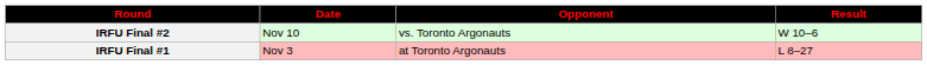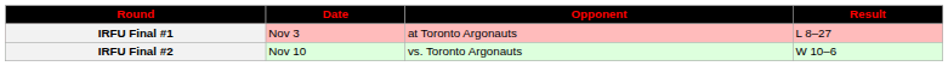 <table class="wikitable" width="80%">
 <tr align="center"  style="background:black;color:red;">
 <td><strong>Round</strong></td>
 <td><strong>Date</strong></td>
 <td><strong>Opponent</strong></td>
 <td><strong>Result</strong></td>
 </tr>
+<tr style="background:#ffbbbb">
+<th>IRFU Final #1</th>
+<td>Nov 3</td>
+<td>at Toronto Argonauts</td>
+<td>L 8–27</td>
+</tr>
 <tr style="background:#ddffdd">
 <th>IRFU Final #2</th>
 <td>Nov 10</td>
 <td>vs. Toronto Argonauts</td>
 <td>W 10–6</td>
 </tr>
-<tr style="background:#ffbbbb">
-<th>IRFU Final #1</th>
-<td>Nov 3</td>
-<td>at Toronto Argonauts</td>
-<td>L 8–27</td>
-</tr>
 </table>
